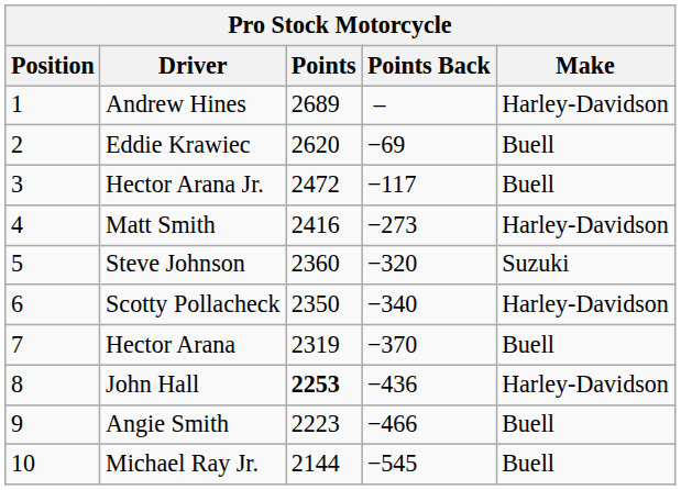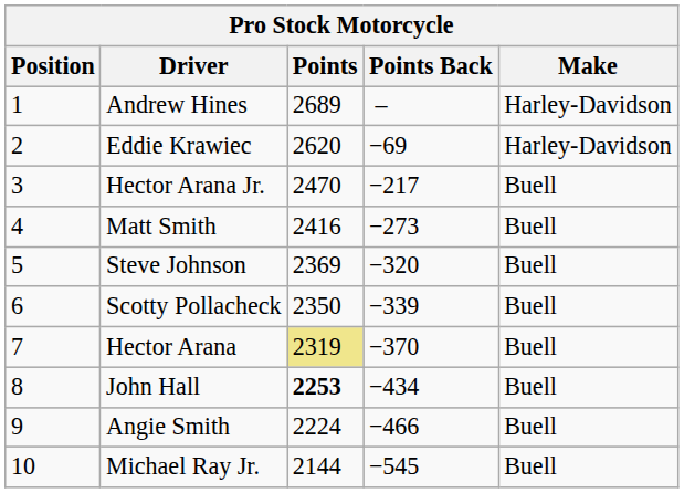 <table class="wikitable" style="font-size:90%;">
 <tr>
 <th colspan="5">Pro Stock Motorcycle</th>
 </tr>
 <tr>
 <th>Position</th>
 <th>Driver</th>
 <th>Points</th>
 <th>Points Back</th>
 <th>Make</th>
 </tr>
 <tr>
 <td>1</td>
 <td>Andrew Hines</td>
 <td>2689</td>
 <td> –</td>
 <td>Harley-Davidson</td>
 </tr>
 <tr>
 <td>2</td>
 <td>Eddie Krawiec</td>
 <td>2620</td>
 <td>−69</td>
-<td>Buell</td>
+<td>Harley-Davidson</td>
 </tr>
 <tr>
 <td>3</td>
 <td>Hector Arana Jr.</td>
-<td>2472</td>
-<td>−117</td>
+<td>2470</td>
+<td>−217</td>
 <td>Buell</td>
 </tr>
 <tr>
 <td>4</td>
 <td>Matt Smith</td>
 <td>2416</td>
 <td>−273</td>
-<td>Harley-Davidson</td>
+<td>Buell</td>
 </tr>
 <tr>
 <td>5</td>
 <td>Steve Johnson</td>
-<td>2360</td>
+<td>2369</td>
 <td>−320</td>
-<td>Suzuki</td>
+<td>Buell</td>
 </tr>
 <tr>
 <td>6</td>
 <td>Scotty Pollacheck</td>
 <td>2350</td>
-<td>−340</td>
-<td>Harley-Davidson</td>
+<td>−339</td>
+<td>Buell</td>
 </tr>
 <tr>
 <td>7</td>
 <td>Hector Arana</td>
-<td>2319</td>
+<td style="background: khaki;">2319</td>
 <td>−370</td>
 <td>Buell</td>
 </tr>
 <tr>
 <td>8</td>
 <td>John Hall</td>
 <td><strong>2253</strong></td>
-<td>−436</td>
-<td>Harley-Davidson</td>
+<td>−434</td>
+<td>Buell</td>
 </tr>
 <tr>
 <td>9</td>
 <td>Angie Smith</td>
-<td>2223</td>
+<td>2224</td>
 <td>−466</td>
 <td>Buell</td>
 </tr>
 <tr>
 <td>10</td>
 <td>Michael Ray Jr.</td>
 <td>2144</td>
 <td>−545</td>
 <td>Buell</td>
 </tr>
 </table>
